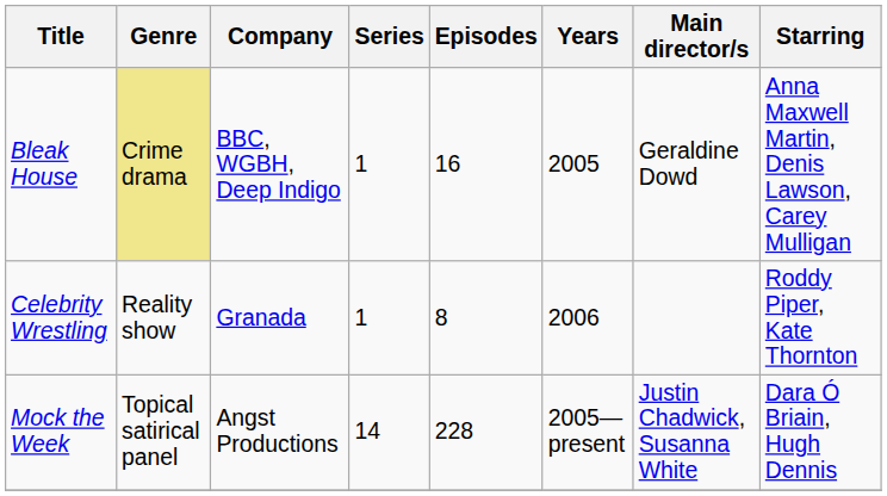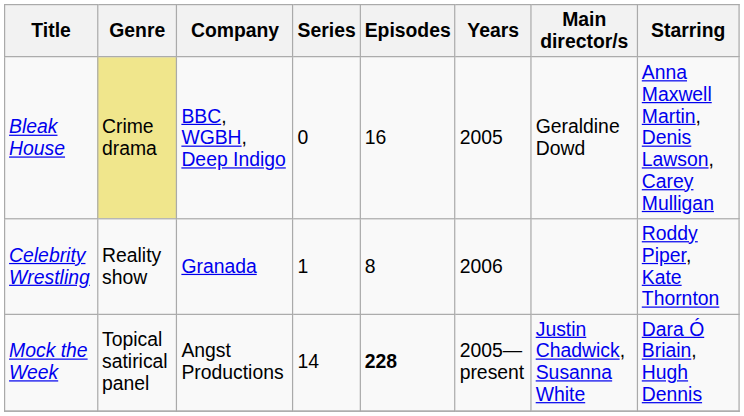 <table class="wikitable unsortable">
 <tr>
 <th>Title</th>
 <th>Genre</th>
 <th>Company</th>
 <th>Series</th>
 <th>Episodes</th>
 <th>Years</th>
 <th>Main director/s</th>
 <th>Starring</th>
 </tr>
 <tr>
 <td><em><a href='#'>Bleak House</a></em></td>
 <td style="background: khaki;">Crime drama</td>
 <td><a href='#'>BBC</a>, <a href='#'>WGBH</a>, <a href='#'>Deep Indigo</a></td>
-<td>1</td>
+<td>0</td>
 <td>16</td>
 <td>2005</td>
 <td>Geraldine Dowd</td>
 <td><a href='#'>Anna Maxwell Martin</a>, <a href='#'>Denis Lawson</a>, <a href='#'>Carey Mulligan</a></td>
 </tr>
 <tr>
 <td><em><a href='#'>Celebrity Wrestling</a></em></td>
 <td>Reality show</td>
 <td><a href='#'>Granada</a></td>
 <td>1</td>
 <td>8</td>
 <td>2006</td>
 <td></td>
 <td><a href='#'>Roddy Piper</a>, <a href='#'>Kate Thornton</a></td>
 </tr>
 <tr>
 <td><em><a href='#'>Mock the Week</a></em></td>
 <td>Topical satirical panel</td>
 <td>Angst Productions</td>
 <td>14</td>
-<td>228</td>
+<td><strong>228</strong></td>
 <td>2005—present</td>
 <td><a href='#'>Justin Chadwick</a>, <a href='#'>Susanna White</a></td>
 <td><a href='#'>Dara Ó Briain</a>, <a href='#'>Hugh Dennis</a></td>
 </tr>
 <tr>
 </tr>
 </table>
